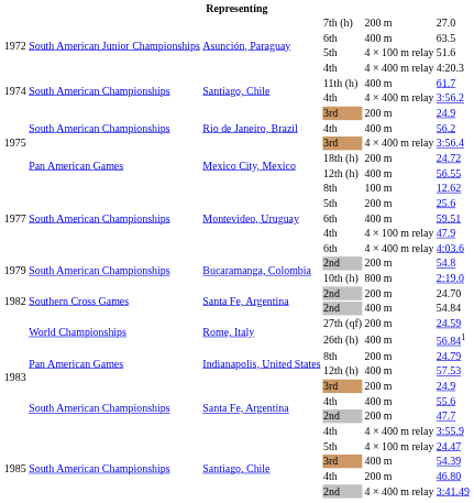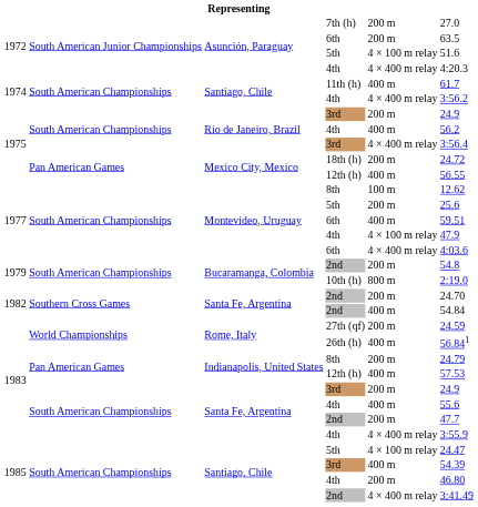 <table>
 <tr>
 <th colspan="6">Representing </th>
 </tr>
 <tr>
 <td rowspan=4>1972</td>
 <td rowspan=4><a href='#'>South American Junior Championships</a></td>
 <td rowspan=4><a href='#'>Asunción, Paraguay</a></td>
 <td>7th (h)</td>
 <td>200 m</td>
 <td>27.0</td>
 </tr>
 <tr>
 <td>6th</td>
-<td>400 m</td>
+<td>200 m</td>
 <td>63.5</td>
 </tr>
 <tr>
 <td>5th</td>
 <td>4 × 100 m relay</td>
 <td>51.6</td>
 </tr>
 <tr>
 <td>4th</td>
 <td>4 × 400 m relay</td>
 <td>4:20.3</td>
 </tr>
 <tr>
 <td rowspan=2>1974</td>
 <td rowspan=2><a href='#'>South American Championships</a></td>
 <td rowspan=2><a href='#'>Santiago, Chile</a></td>
 <td>11th (h)</td>
 <td>400 m</td>
 <td><a href='#'>61.7</a></td>
 </tr>
 <tr>
 <td>4th</td>
 <td>4 × 400 m relay</td>
 <td><a href='#'>3:56.2</a></td>
 </tr>
 <tr>
 <td rowspan=5>1975</td>
 <td rowspan=3><a href='#'>South American Championships</a></td>
 <td rowspan=3><a href='#'>Rio de Janeiro, Brazil</a></td>
 <td bgcolor=cc9966>3rd</td>
 <td>200 m</td>
 <td><a href='#'>24.9</a></td>
 </tr>
 <tr>
 <td>4th</td>
 <td>400 m</td>
 <td><a href='#'>56.2</a></td>
 </tr>
 <tr>
 <td bgcolor=cc9966>3rd</td>
 <td>4 × 400 m relay</td>
 <td><a href='#'>3:56.4</a></td>
 </tr>
 <tr>
 <td rowspan=2><a href='#'>Pan American Games</a></td>
 <td rowspan=2><a href='#'>Mexico City, Mexico</a></td>
 <td>18th (h)</td>
 <td>200 m</td>
 <td><a href='#'>24.72</a></td>
 </tr>
 <tr>
 <td>12th (h)</td>
 <td>400 m</td>
 <td><a href='#'>56.55</a></td>
 </tr>
 <tr>
 <td rowspan=5>1977</td>
 <td rowspan=5><a href='#'>South American Championships</a></td>
 <td rowspan=5><a href='#'>Montevideo, Uruguay</a></td>
 <td>8th</td>
 <td>100 m</td>
 <td><a href='#'>12.62</a></td>
 </tr>
 <tr>
 <td>5th</td>
 <td>200 m</td>
 <td><a href='#'>25.6</a></td>
 </tr>
 <tr>
 <td>6th</td>
 <td>400 m</td>
 <td><a href='#'>59.51</a></td>
 </tr>
 <tr>
 <td>4th</td>
 <td>4 × 100 m relay</td>
 <td><a href='#'>47.9</a></td>
 </tr>
 <tr>
 <td>6th</td>
 <td>4 × 400 m relay</td>
 <td><a href='#'>4:03.6</a></td>
 </tr>
 <tr>
 <td rowspan=2>1979</td>
 <td rowspan=2><a href='#'>South American Championships</a></td>
 <td rowspan=2><a href='#'>Bucaramanga, Colombia</a></td>
 <td bgcolor=silver>2nd</td>
 <td>200 m</td>
 <td><a href='#'>54.8</a></td>
 </tr>
 <tr>
 <td>10th (h)</td>
 <td>800 m</td>
 <td><a href='#'>2:19.0</a></td>
 </tr>
 <tr>
 <td rowspan=2>1982</td>
 <td rowspan=2><a href='#'>Southern Cross Games</a></td>
 <td rowspan=2><a href='#'>Santa Fe, Argentina</a></td>
 <td bgcolor=silver>2nd</td>
 <td>200 m</td>
 <td>24.70</td>
 </tr>
 <tr>
 <td bgcolor=silver>2nd</td>
 <td>400 m</td>
 <td>54.84</td>
 </tr>
 <tr>
 <td rowspan=8>1983</td>
 <td rowspan=2><a href='#'>World Championships</a></td>
 <td rowspan=2><a href='#'>Rome, Italy</a></td>
 <td>27th (qf)</td>
 <td>200 m</td>
 <td><a href='#'>24.59</a></td>
 </tr>
 <tr>
 <td>26th (h)</td>
 <td>400 m</td>
 <td><a href='#'>56.84</a><sup>1</sup></td>
 </tr>
 <tr>
 <td rowspan=2><a href='#'>Pan American Games</a></td>
 <td rowspan=2><a href='#'>Indianapolis, United States</a></td>
 <td>8th</td>
 <td>200 m</td>
 <td><a href='#'>24.79</a></td>
 </tr>
 <tr>
 <td>12th (h)</td>
 <td>400 m</td>
 <td><a href='#'>57.53</a></td>
 </tr>
 <tr>
 <td rowspan=4><a href='#'>South American Championships</a></td>
 <td rowspan=4><a href='#'>Santa Fe, Argentina</a></td>
 <td bgcolor=cc9966>3rd</td>
 <td>200 m</td>
 <td><a href='#'>24.9</a></td>
 </tr>
 <tr>
 <td>4th</td>
 <td>400 m</td>
 <td><a href='#'>55.6</a></td>
 </tr>
 <tr>
 <td bgcolor=silver>2nd</td>
 <td>200 m</td>
 <td><a href='#'>47.7</a></td>
 </tr>
 <tr>
 <td>4th</td>
 <td>4 × 400 m relay</td>
 <td><a href='#'>3:55.9</a></td>
 </tr>
 <tr>
 <td rowspan=4>1985</td>
 <td rowspan=4><a href='#'>South American Championships</a></td>
 <td rowspan=4><a href='#'>Santiago, Chile</a></td>
 <td>5th</td>
 <td>4 × 100 m relay</td>
 <td><a href='#'>24.47</a></td>
 </tr>
 <tr>
 <td bgcolor=cc9966>3rd</td>
 <td>400 m</td>
 <td><a href='#'>54.39</a></td>
 </tr>
 <tr>
 <td>4th</td>
 <td>200 m</td>
 <td><a href='#'>46.80</a></td>
 </tr>
 <tr>
 <td bgcolor=silver>2nd</td>
 <td>4 × 400 m relay</td>
 <td><a href='#'>3:41.49</a></td>
 </tr>
 </table>
